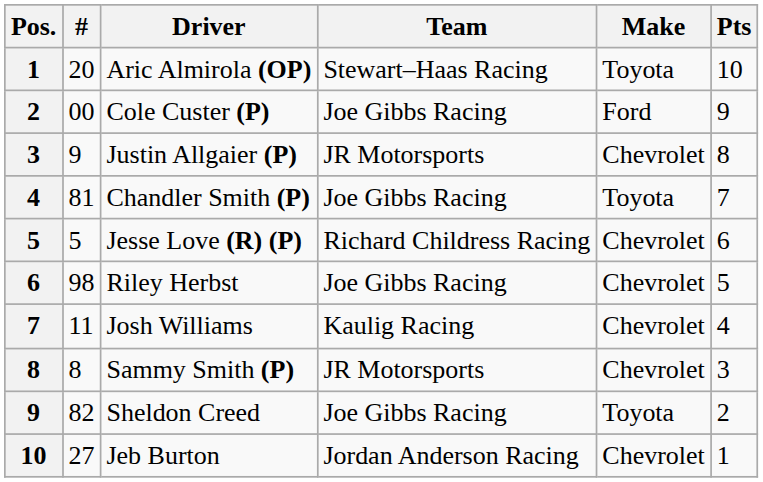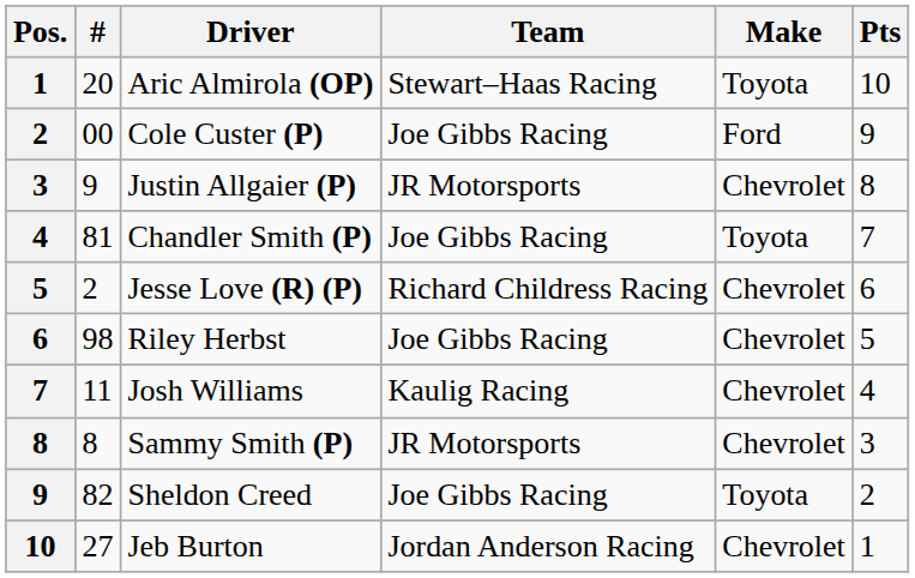 <table class="wikitable" style="font-size:95%">
 <tr>
 <th>Pos.</th>
 <th>#</th>
 <th>Driver</th>
 <th>Team</th>
 <th>Make</th>
 <th>Pts</th>
 </tr>
 <tr>
 <th>1</th>
 <td>20</td>
 <td>Aric Almirola <strong>(OP)</strong></td>
 <td>Stewart–Haas Racing</td>
 <td>Toyota</td>
 <td>10</td>
 </tr>
 <tr>
 <th>2</th>
 <td>00</td>
 <td>Cole Custer <strong>(P)</strong></td>
 <td>Joe Gibbs Racing</td>
 <td>Ford</td>
 <td>9</td>
 </tr>
 <tr>
 <th>3</th>
 <td>9</td>
 <td>Justin Allgaier <strong>(P)</strong></td>
 <td>JR Motorsports</td>
 <td>Chevrolet</td>
 <td>8</td>
 </tr>
 <tr>
 <th>4</th>
 <td>81</td>
 <td>Chandler Smith <strong>(P)</strong></td>
 <td>Joe Gibbs Racing</td>
 <td>Toyota</td>
 <td>7</td>
 </tr>
 <tr>
 <th>5</th>
-<td>5</td>
+<td>2</td>
 <td>Jesse Love <strong>(R)</strong> <strong>(P)</strong></td>
 <td>Richard Childress Racing</td>
 <td>Chevrolet</td>
 <td>6</td>
 </tr>
 <tr>
 <th>6</th>
 <td>98</td>
 <td>Riley Herbst</td>
 <td>Joe Gibbs Racing</td>
 <td>Chevrolet</td>
 <td>5</td>
 </tr>
 <tr>
 <th>7</th>
 <td>11</td>
 <td>Josh Williams</td>
 <td>Kaulig Racing</td>
 <td>Chevrolet</td>
 <td>4</td>
 </tr>
 <tr>
 <th>8</th>
 <td>8</td>
 <td>Sammy Smith <strong>(P)</strong></td>
 <td>JR Motorsports</td>
 <td>Chevrolet</td>
 <td>3</td>
 </tr>
 <tr>
 <th>9</th>
 <td>82</td>
 <td>Sheldon Creed</td>
 <td>Joe Gibbs Racing</td>
 <td>Toyota</td>
 <td>2</td>
 </tr>
 <tr>
 <th>10</th>
 <td>27</td>
 <td>Jeb Burton</td>
 <td>Jordan Anderson Racing</td>
 <td>Chevrolet</td>
 <td>1</td>
 </tr>
 </table>
